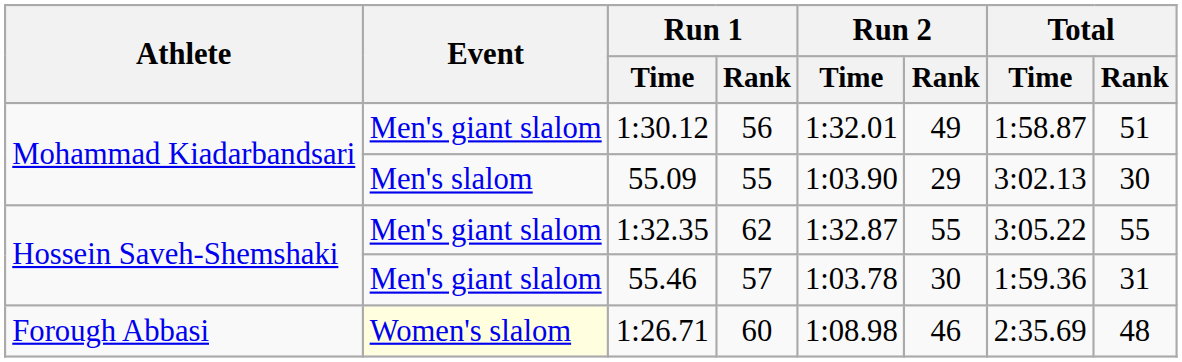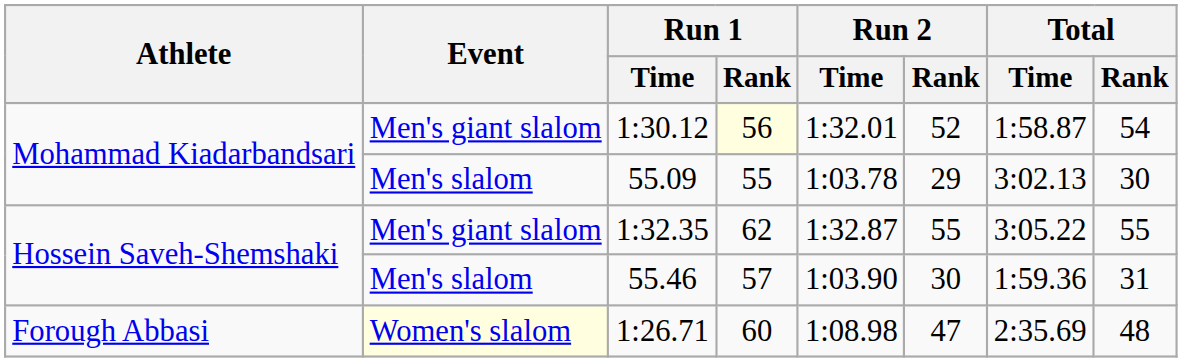 <table class="wikitable" style="font-size:90%">
 <tr>
 <th rowspan=2>Athlete</th>
 <th rowspan=2>Event</th>
 <th colspan=2>Run 1</th>
 <th colspan=2>Run 2</th>
 <th colspan=2>Total</th>
 </tr>
 <tr style="font-size:95%">
 <th>Time</th>
 <th>Rank</th>
 <th>Time</th>
 <th>Rank</th>
 <th>Time</th>
 <th>Rank</th>
 </tr>
 <tr align=center>
 <td align=left rowspan=2><a href='#'>Mohammad Kiadarbandsari</a></td>
 <td align=left><a href='#'>Men's giant slalom</a></td>
 <td>1:30.12</td>
-<td>56</td>
+<td style="background: lightyellow;">56</td>
 <td>1:32.01</td>
-<td>49</td>
+<td>52</td>
 <td>1:58.87</td>
-<td>51</td>
+<td>54</td>
 </tr>
 <tr align=center>
 <td align=left><a href='#'>Men's slalom</a></td>
 <td>55.09</td>
 <td>55</td>
-<td>1:03.90</td>
+<td>1:03.78</td>
 <td>29</td>
 <td>3:02.13</td>
 <td>30</td>
 </tr>
 <tr align=center>
 <td align=left rowspan=2><a href='#'>Hossein Saveh-Shemshaki</a></td>
 <td align=left><a href='#'>Men's giant slalom</a></td>
 <td>1:32.35</td>
 <td>62</td>
 <td>1:32.87</td>
 <td>55</td>
 <td>3:05.22</td>
 <td>55</td>
 </tr>
 <tr align=center>
-<td align=left><a href='#'>Men's giant slalom</a></td>
+<td align=left><a href='#'>Men's slalom</a></td>
 <td>55.46</td>
 <td>57</td>
-<td>1:03.78</td>
+<td>1:03.90</td>
 <td>30</td>
 <td>1:59.36</td>
 <td>31</td>
 </tr>
 <tr align=center>
 <td align=left><a href='#'>Forough Abbasi</a></td>
 <td align=left style="background: lightyellow;"><a href='#'>Women's slalom</a></td>
 <td>1:26.71</td>
 <td>60</td>
 <td>1:08.98</td>
-<td>46</td>
+<td>47</td>
 <td>2:35.69</td>
 <td>48</td>
 </tr>
 </table>
